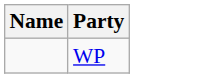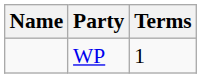 <table class="wikitable sortable">
 <tr>
 <th>Name</th>
 <th>Party</th>
+<th>Terms</th>
 </tr>
 <tr>
 <td></td>
 <td><a href='#'>WP</a></td>
+<td>1</td>
 </tr>
 </table>
